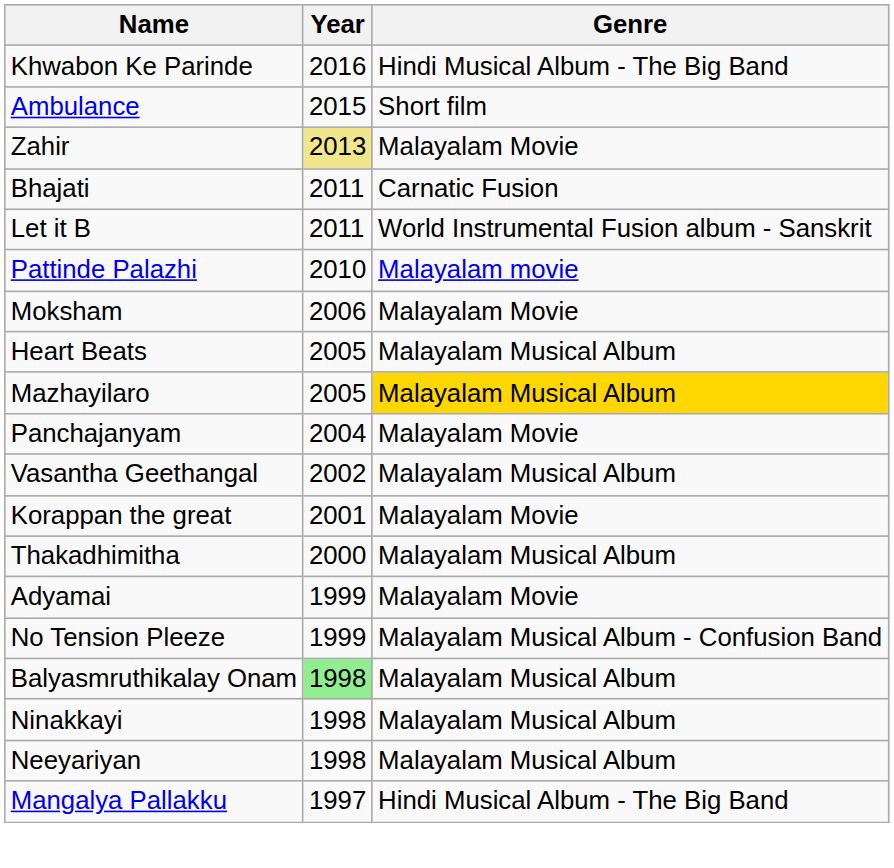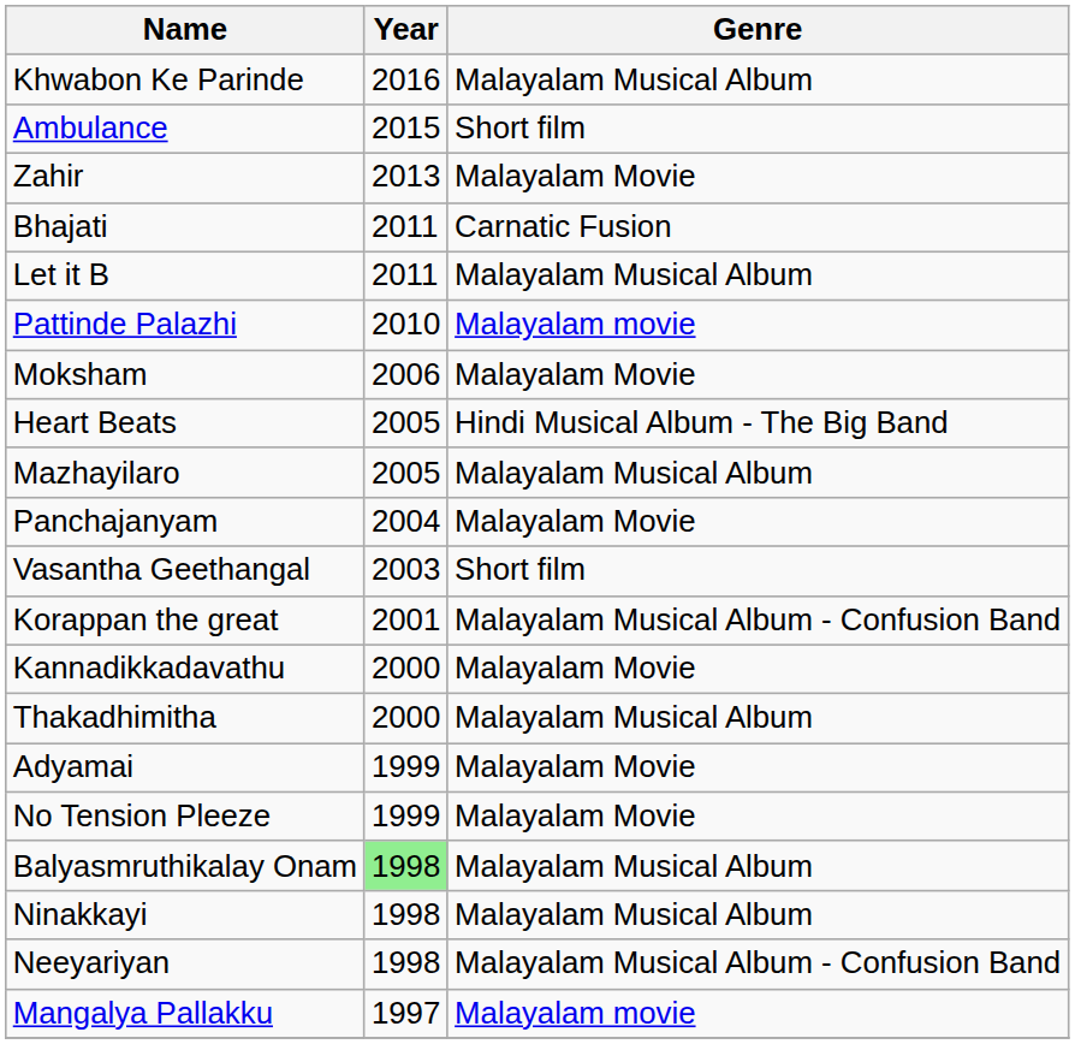 <table class="wikitable">
 <tr>
 <th>Name</th>
 <th>Year</th>
 <th>Genre</th>
 </tr>
 <tr>
 <td>Khwabon Ke Parinde</td>
 <td>2016</td>
-<td>Hindi Musical Album - The Big Band</td>
+<td>Malayalam Musical Album</td>
 </tr>
 <tr>
 <td><a href='#'>Ambulance</a></td>
 <td>2015</td>
 <td>Short film</td>
 </tr>
 <tr>
 <td>Zahir</td>
-<td style="background: khaki;">2013</td>
+<td>2013</td>
 <td>Malayalam Movie</td>
 </tr>
 <tr>
 <td>Bhajati</td>
 <td>2011</td>
 <td>Carnatic Fusion</td>
 </tr>
 <tr>
 <td>Let it B</td>
 <td>2011</td>
-<td>World Instrumental Fusion album - Sanskrit</td>
+<td>Malayalam Musical Album</td>
 </tr>
 <tr>
 <td><a href='#'>Pattinde Palazhi</a></td>
 <td>2010</td>
 <td><a href='#'>Malayalam movie</a></td>
 </tr>
 <tr>
 <td>Moksham</td>
 <td>2006</td>
 <td>Malayalam Movie</td>
 </tr>
 <tr>
 <td>Heart Beats</td>
 <td>2005</td>
-<td>Malayalam Musical Album</td>
+<td>Hindi Musical Album - The Big Band</td>
 </tr>
 <tr>
 <td>Mazhayilaro</td>
 <td>2005</td>
-<td style="background: gold;">Malayalam Musical Album</td>
+<td>Malayalam Musical Album</td>
 </tr>
 <tr>
 <td>Panchajanyam</td>
 <td>2004</td>
 <td>Malayalam Movie</td>
 </tr>
 <tr>
 <td>Vasantha Geethangal</td>
-<td>2002</td>
-<td>Malayalam Musical Album</td>
+<td>2003</td>
+<td>Short film</td>
 </tr>
 <tr>
 <td>Korappan the great</td>
 <td>2001</td>
+<td>Malayalam Musical Album - Confusion Band</td>
+</tr>
+<tr>
+<td>Kannadikkadavathu</td>
+<td>2000</td>
 <td>Malayalam Movie</td>
 </tr>
 <tr>
 <td>Thakadhimitha</td>
 <td>2000</td>
 <td>Malayalam Musical Album</td>
 </tr>
 <tr>
 <td>Adyamai</td>
 <td>1999</td>
 <td>Malayalam Movie</td>
 </tr>
 <tr>
 <td>No Tension Pleeze</td>
 <td>1999</td>
-<td>Malayalam Musical Album - Confusion Band</td>
+<td>Malayalam Movie</td>
 </tr>
 <tr>
 <td>Balyasmruthikalay Onam</td>
 <td style="background: lightgreen;">1998</td>
 <td>Malayalam Musical Album</td>
 </tr>
 <tr>
 <td>Ninakkayi</td>
 <td>1998</td>
 <td>Malayalam Musical Album</td>
 </tr>
 <tr>
 <td>Neeyariyan</td>
 <td>1998</td>
-<td>Malayalam Musical Album</td>
+<td>Malayalam Musical Album - Confusion Band</td>
 </tr>
 <tr>
 <td><a href='#'>Mangalya Pallakku</a></td>
 <td>1997</td>
-<td>Hindi Musical Album - The Big Band</td>
+<td><a href='#'>Malayalam movie</a></td>
 </tr>
 <tr>
 </tr>
 </table>
